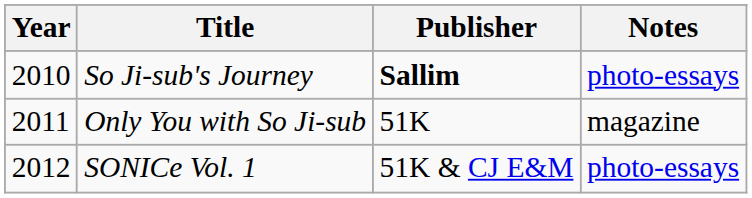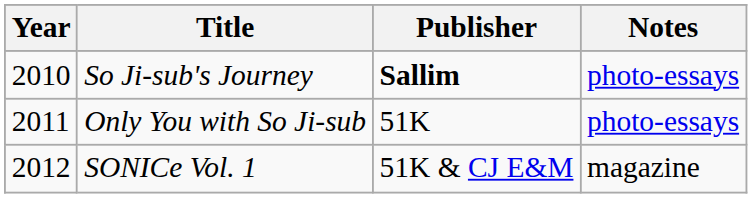 <table class="wikitable sortable">
 <tr>
 <th>Year</th>
 <th>Title</th>
 <th>Publisher</th>
 <th>Notes</th>
 </tr>
 <tr>
 <td>2010</td>
 <td><em>So Ji-sub's Journey</em> </td>
 <td><strong>Sallim</strong></td>
 <td><a href='#'>photo-essays</a></td>
 </tr>
 <tr>
 <td>2011</td>
 <td><em>Only You with So Ji-sub</em> </td>
 <td>51K</td>
-<td>magazine</td>
+<td><a href='#'>photo-essays</a></td>
 </tr>
 <tr>
 <td>2012</td>
 <td><em>SONICe Vol. 1</em></td>
 <td>51K & <a href='#'>CJ E&M</a></td>
-<td><a href='#'>photo-essays</a></td>
+<td>magazine</td>
 </tr>
 </table>
